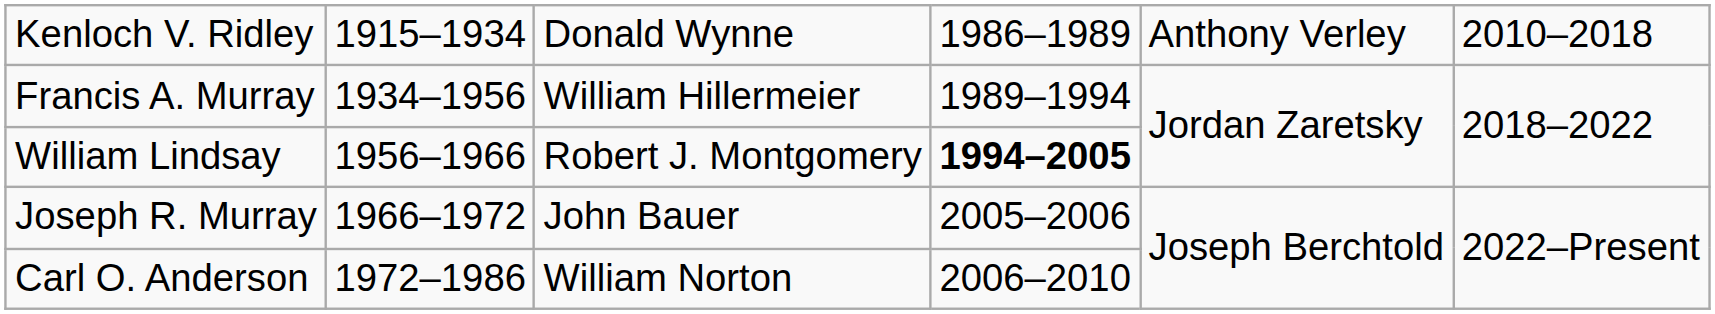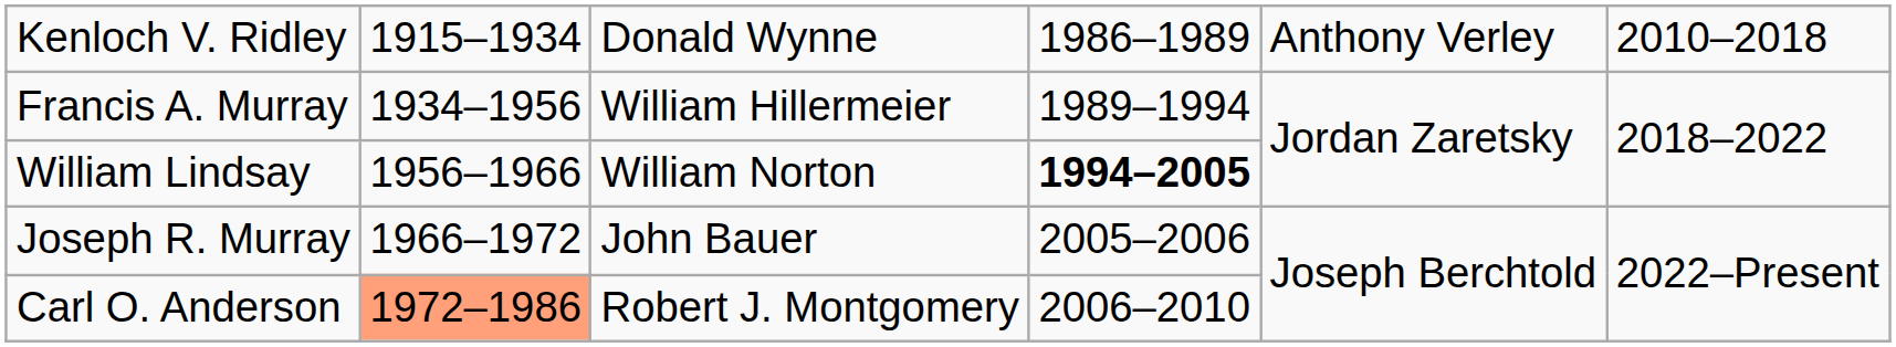 <table class="wikitable" style="margin-left: auto; margin-right: auto; border: none;">
 <tr>
 <td>Kenloch V. Ridley</td>
 <td>1915–1934</td>
 <td>Donald Wynne</td>
 <td>1986–1989</td>
 <td>Anthony Verley</td>
 <td>2010–2018</td>
 </tr>
 <tr>
 <td>Francis A. Murray</td>
 <td>1934–1956</td>
 <td>William Hillermeier</td>
 <td>1989–1994</td>
 <td rowspan="2">Jordan Zaretsky</td>
 <td rowspan="2">2018–2022</td>
 </tr>
 <tr>
 <td>William Lindsay</td>
 <td>1956–1966</td>
-<td>Robert J. Montgomery</td>
+<td>William Norton</td>
 <td><strong>1994–2005</strong></td>
 </tr>
 <tr>
 <td>Joseph R. Murray</td>
 <td>1966–1972</td>
 <td>John Bauer</td>
 <td>2005–2006</td>
 <td rowspan="2">Joseph Berchtold</td>
 <td rowspan="2">2022–Present</td>
 </tr>
 <tr>
 <td>Carl O. Anderson</td>
-<td>1972–1986</td>
-<td>William Norton</td>
+<td style="background: lightsalmon;">1972–1986</td>
+<td>Robert J. Montgomery</td>
 <td>2006–2010</td>
 </tr>
 </table>
